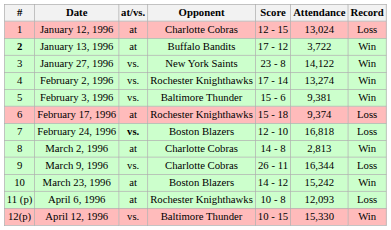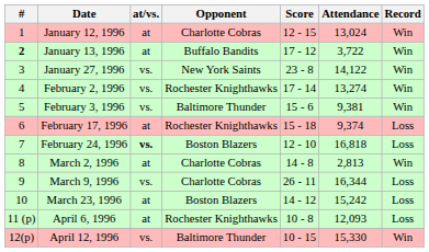 <table class="wikitable" style="text-align:center">
 <tr bgcolor="#dddddd">
 <th>#</th>
 <th>Date</th>
 <th>at/vs.</th>
 <th>Opponent</th>
 <th>Score</th>
 <th>Attendance</th>
 <th>Record</th>
 </tr>
 <tr bgcolor="ffbbbb">
 <td>1</td>
 <td>January 12, 1996</td>
 <td>at</td>
 <td>Charlotte Cobras</td>
 <td>12 - 15</td>
 <td>13,024</td>
-<td>Loss</td>
+<td>Win</td>
 </tr>
 <tr bgcolor="ccffcc">
 <td><strong>2</strong></td>
 <td>January 13, 1996</td>
 <td>at</td>
 <td>Buffalo Bandits</td>
 <td>17 - 12</td>
 <td>3,722</td>
 <td>Win</td>
 </tr>
 <tr bgcolor="ccffcc">
 <td>3</td>
 <td>January 27, 1996</td>
 <td>vs.</td>
 <td>New York Saints</td>
 <td>23 - 8</td>
 <td>14,122</td>
 <td>Win</td>
 </tr>
 <tr bgcolor="ccffcc">
 <td>4</td>
 <td>February 2, 1996</td>
 <td>vs.</td>
 <td>Rochester Knighthawks</td>
 <td>17 - 14</td>
 <td>13,274</td>
 <td>Win</td>
 </tr>
 <tr bgcolor="ccffcc">
 <td>5</td>
 <td>February 3, 1996</td>
 <td>vs.</td>
 <td>Baltimore Thunder</td>
 <td>15 - 6</td>
 <td>9,381</td>
 <td>Win</td>
 </tr>
 <tr bgcolor="ffbbbb">
 <td>6</td>
 <td>February 17, 1996</td>
 <td>at</td>
 <td>Rochester Knighthawks</td>
 <td>15 - 18</td>
 <td>9,374</td>
 <td>Loss</td>
 </tr>
 <tr bgcolor="ccffcc">
 <td>7</td>
 <td>February 24, 1996</td>
 <td><strong>vs.</strong></td>
 <td>Boston Blazers</td>
 <td>12 - 10</td>
 <td>16,818</td>
 <td>Loss</td>
 </tr>
 <tr bgcolor="ccffcc">
 <td>8</td>
 <td>March 2, 1996</td>
 <td>at</td>
 <td>Charlotte Cobras</td>
 <td>14 - 8</td>
 <td>2,813</td>
 <td>Win</td>
 </tr>
 <tr bgcolor="ccffcc">
 <td>9</td>
 <td>March 9, 1996</td>
 <td>vs.</td>
 <td>Charlotte Cobras</td>
 <td>26 - 11</td>
 <td>16,344</td>
 <td>Loss</td>
 </tr>
 <tr bgcolor="ccffcc">
 <td>10</td>
 <td>March 23, 1996</td>
 <td>at</td>
 <td>Boston Blazers</td>
 <td>14 - 12</td>
 <td>15,242</td>
-<td>Win</td>
+<td>Loss</td>
 </tr>
 <tr bgcolor="ccffcc">
 <td>11 (p)</td>
 <td>April 6, 1996</td>
 <td>at</td>
 <td>Rochester Knighthawks</td>
 <td>10 - 8</td>
 <td>12,093</td>
 <td>Loss</td>
 </tr>
 <tr bgcolor="ffbbbb">
 <td>12(p)</td>
 <td>April 12, 1996</td>
 <td>vs.</td>
 <td>Baltimore Thunder</td>
 <td>10 - 15</td>
 <td>15,330</td>
 <td>Win</td>
 </tr>
 </table>
